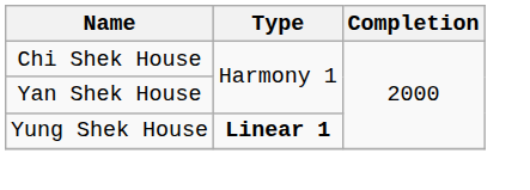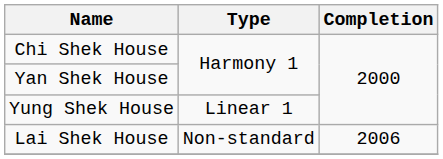 <table class="wikitable" style="text-align: center">
 <tr>
 <th>Name</th>
 <th>Type</th>
 <th>Completion</th>
 </tr>
 <tr>
 <td>Chi Shek House</td>
 <td rowspan="2">Harmony 1</td>
 <td rowspan="3">2000</td>
 </tr>
 <tr>
 <td>Yan Shek House</td>
 </tr>
 <tr>
 <td>Yung Shek House</td>
-<td rowspan="1"><strong>Linear 1</strong></td>
+<td rowspan="1">Linear 1</td>
+</tr>
+<tr>
+<td>Lai Shek House</td>
+<td rowspan="1">Non-standard</td>
+<td rowspan="1">2006</td>
 </tr>
 <tr>
 </tr>
 </table>
